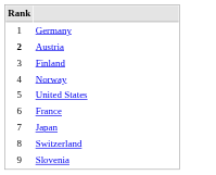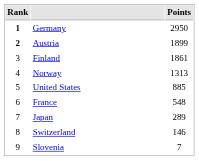 <table cellspacing="1" cellpadding="3" style="border:1px solid #AAAAAA;font-size:86%">
 <tr bgcolor="#E4E4E4">
 <th style="border-bottom:1px solid #AAAAAA" width=10>Rank</th>
 <th style="border-bottom:1px solid #AAAAAA" width=200></th>
+<th style="border-bottom:1px solid #AAAAAA" width=20>Points</th>
 </tr>
 <tr align="center">
-<td>1</td>
+<td><strong>1</strong></td>
 <td align="left"> <a href='#'>Germany</a></td>
+<td>2950</td>
 </tr>
 <tr align="center">
 <td><strong>2</strong></td>
 <td align="left"> <a href='#'>Austria</a></td>
+<td>1899</td>
 </tr>
 <tr align="center">
 <td>3</td>
 <td align="left"> <a href='#'>Finland</a></td>
+<td>1861</td>
 </tr>
 <tr align="center">
 <td>4</td>
 <td align="left"> <a href='#'>Norway</a></td>
+<td>1313</td>
 </tr>
 <tr align="center">
 <td>5</td>
 <td align="left"> <a href='#'>United States</a></td>
+<td>885</td>
 </tr>
 <tr align="center">
 <td>6</td>
 <td align="left"> <a href='#'>France</a></td>
+<td>548</td>
 </tr>
 <tr align="center">
 <td>7</td>
 <td align="left"> <a href='#'>Japan</a></td>
+<td>289</td>
 </tr>
 <tr align="center">
 <td>8</td>
 <td align="left"> <a href='#'>Switzerland</a></td>
+<td>146</td>
 </tr>
 <tr align="center">
 <td>9</td>
 <td align="left"> <a href='#'>Slovenia</a></td>
+<td>7</td>
 </tr>
 </table>
